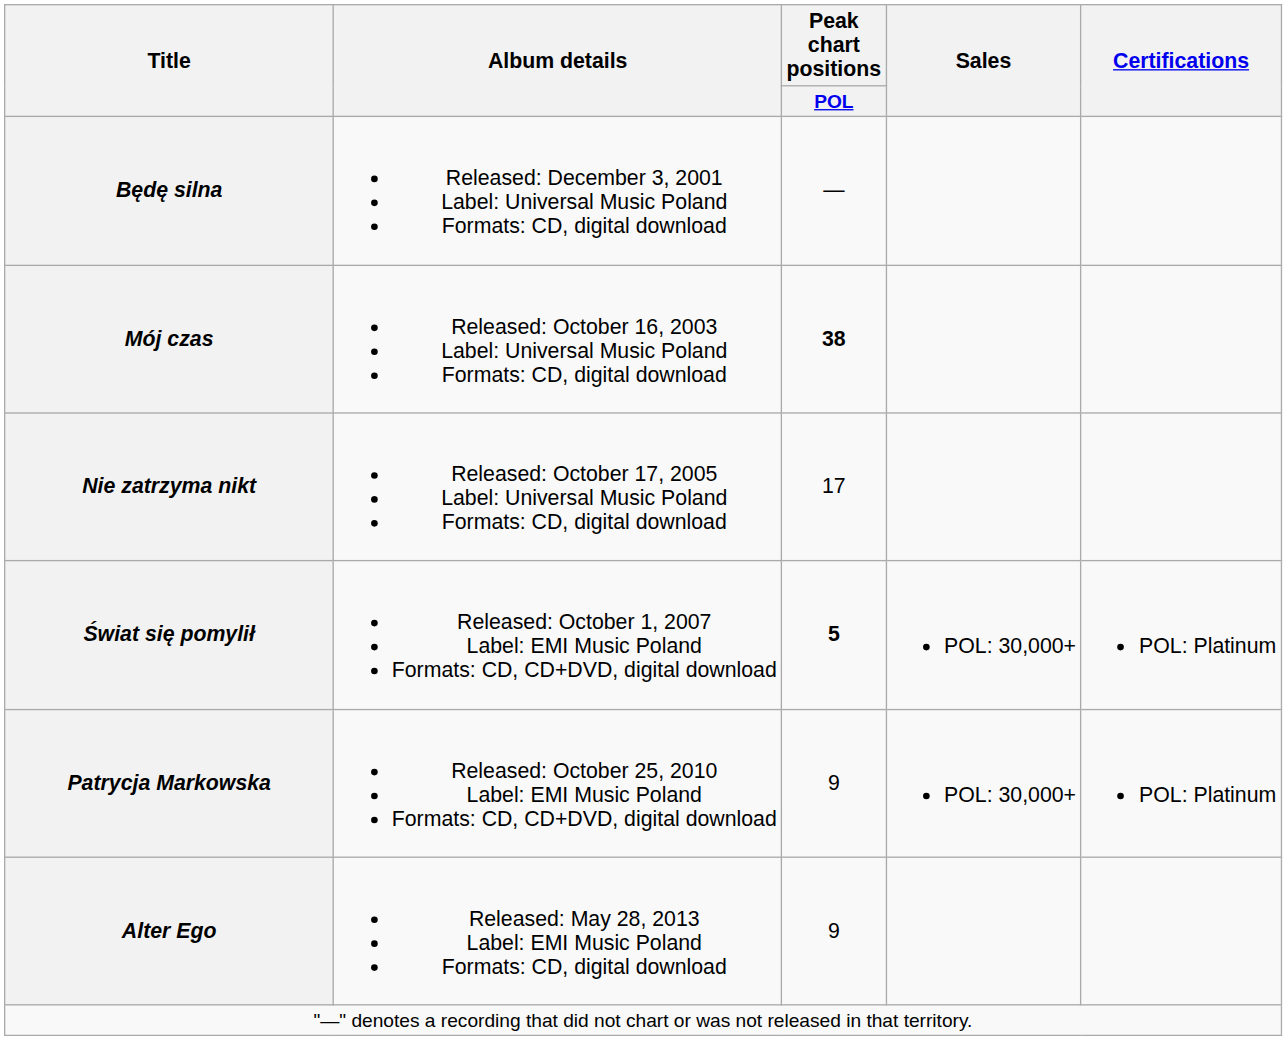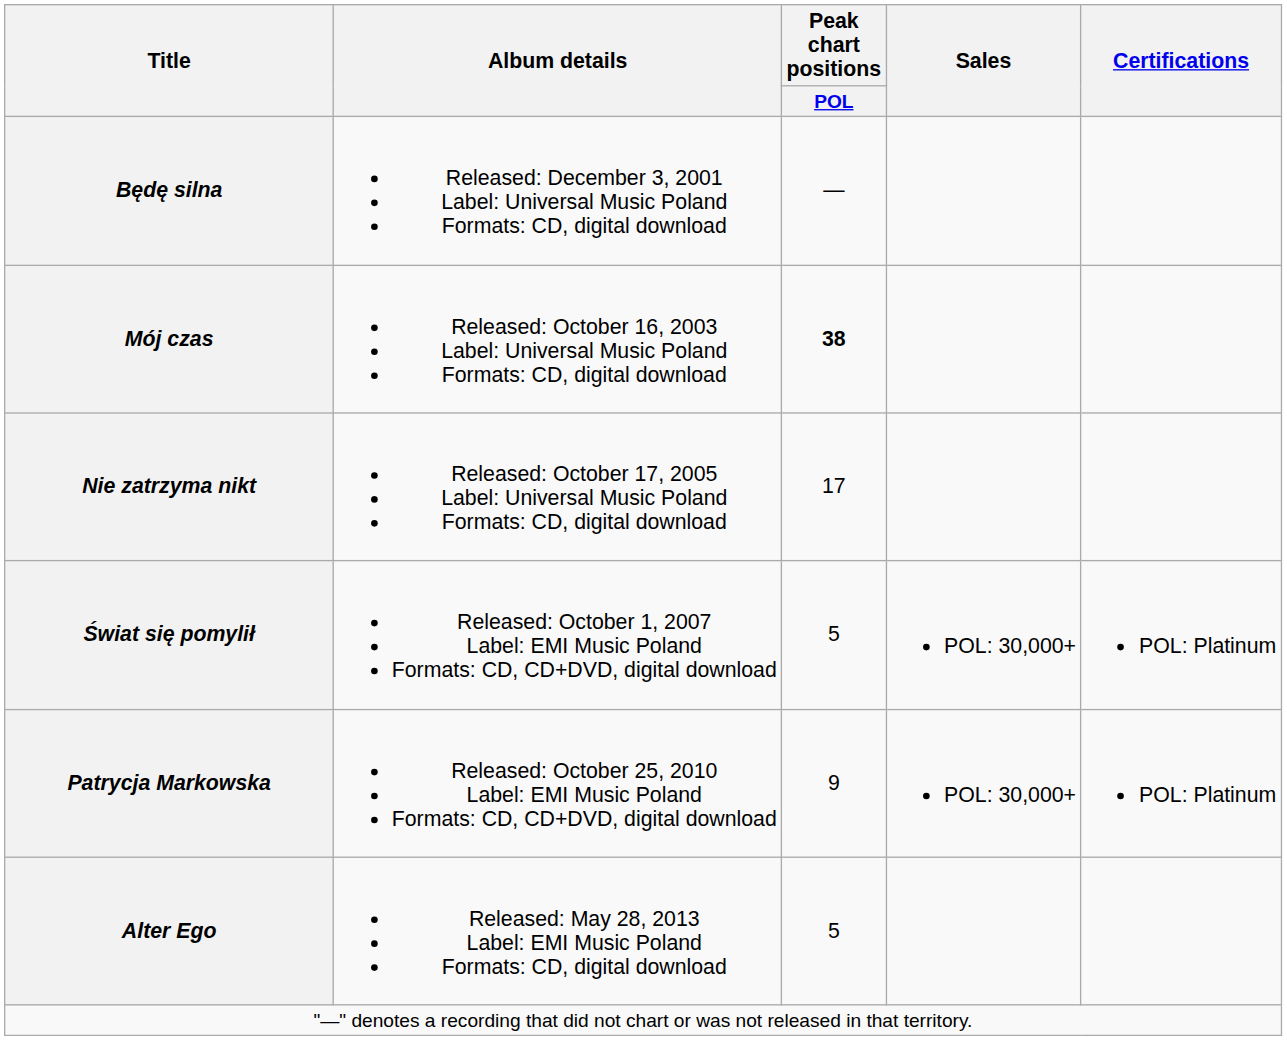 <table class="wikitable plainrowheaders" style="text-align:center;">
 <tr>
 <th scope="col" rowspan="2" style="width:15em;">Title</th>
 <th scope="col" rowspan="2">Album details</th>
 <th scope="col" colspan="1">Peak chart positions</th>
 <th scope="col" rowspan="2">Sales</th>
 <th scope="col" rowspan="2"><a href='#'>Certifications</a></th>
 </tr>
 <tr>
 <th scope="col" style="width:3em;font-size:90%;"><a href='#'>POL</a><br></th>
 </tr>
 <tr>
 <th scope="row"><em>Będę silna</em></th>
 <td><br><ul><li>Released: December 3, 2001</li><li>Label: Universal Music Poland</li><li>Formats: CD, digital download</li></ul></td>
 <td>—</td>
 <td></td>
 <td></td>
 </tr>
 <tr>
 <th scope="row"><em>Mój czas</em></th>
 <td><br><ul><li>Released: October 16, 2003</li><li>Label: Universal Music Poland</li><li>Formats: CD, digital download</li></ul></td>
 <td><strong>38</strong></td>
 <td></td>
 <td></td>
 </tr>
 <tr>
 <th scope="row"><em>Nie zatrzyma nikt</em></th>
 <td><br><ul><li>Released: October 17, 2005</li><li>Label: Universal Music Poland</li><li>Formats: CD, digital download</li></ul></td>
 <td>17</td>
 <td></td>
 <td></td>
 </tr>
 <tr>
 <th scope="row"><em>Świat się pomylił</em></th>
 <td><br><ul><li>Released: October 1, 2007</li><li>Label: EMI Music Poland</li><li>Formats: CD, CD+DVD, digital download</li></ul></td>
-<td><strong>5</strong></td>
+<td>5</td>
 <td><br><ul><li>POL: 30,000+</li></ul></td>
 <td><br><ul><li>POL: Platinum</li></ul></td>
 </tr>
 <tr>
 <th scope="row"><em>Patrycja Markowska</em></th>
 <td><br><ul><li>Released: October 25, 2010</li><li>Label: EMI Music Poland</li><li>Formats: CD, CD+DVD, digital download</li></ul></td>
 <td>9</td>
 <td><br><ul><li>POL: 30,000+</li></ul></td>
 <td><br><ul><li>POL: Platinum</li></ul></td>
 </tr>
 <tr>
 <th scope="row"><em>Alter Ego</em></th>
 <td><br><ul><li>Released: May 28, 2013</li><li>Label: EMI Music Poland</li><li>Formats: CD, digital download</li></ul></td>
-<td>9</td>
+<td>5</td>
 <td></td>
 <td></td>
 </tr>
 <tr>
 <td colspan="10" style="font-size:90%">"—" denotes a recording that did not chart or was not released in that territory.</td>
 </tr>
 </table>
